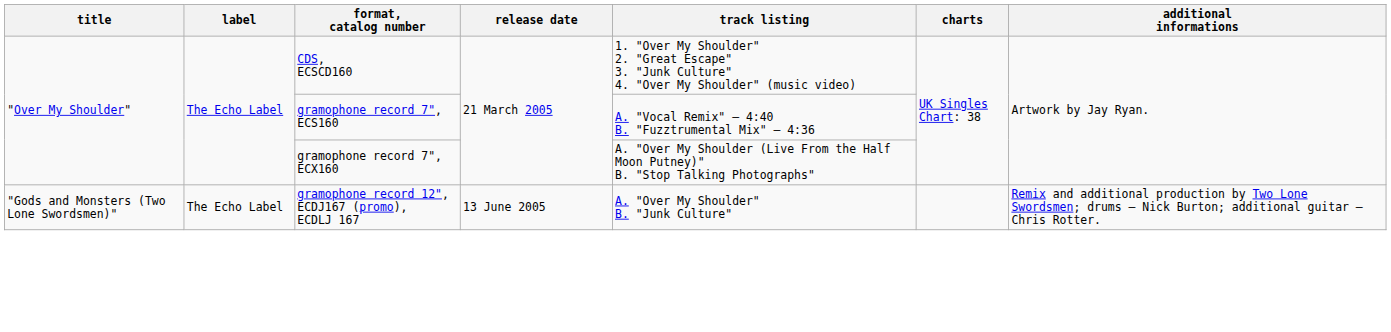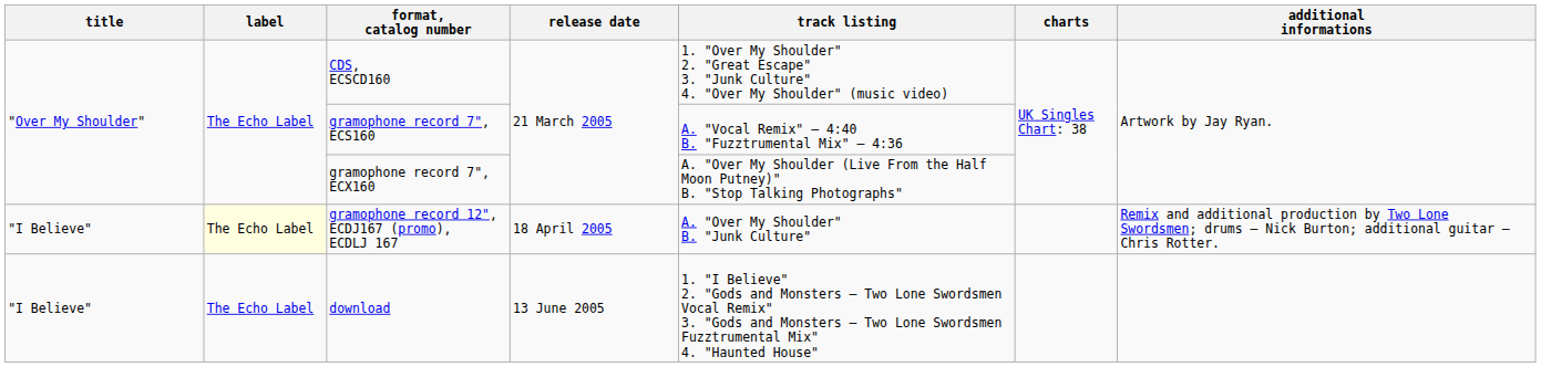 <table class="wikitable">
 <tr>
 <th style="width: 13%">title</th>
 <th style="width: 8%">label</th>
 <th style="width: 12%">format,<br>catalog number</th>
 <th style="width: 11%">release date</th>
 <th style="width: 22%">track listing</th>
 <th>charts</th>
 <th>additional<br>informations</th>
 </tr>
 <tr>
 <td rowspan="3">"<a href='#'>Over My Shoulder</a>"</td>
 <td rowspan="3"><a href='#'>The Echo Label</a></td>
 <td><a href='#'>CDS</a>,<br>ECSCD160</td>
 <td rowspan="3">21 March <a href='#'>2005</a></td>
 <td>1. "Over My Shoulder"<br>2. "Great Escape"<br>3. "Junk Culture"<br>4. "Over My Shoulder" (music video)</td>
 <td rowspan="3"><a href='#'>UK Singles Chart</a>: 38</td>
 <td rowspan="3">Artwork by Jay Ryan.</td>
 </tr>
 <tr>
 <td><a href='#'>gramophone record 7"</a>,<br>ECS160</td>
 <td><br><a href='#'>A.</a> "Vocal Remix" – 4:40<br><a href='#'>B.</a> "Fuzztrumental Mix" – 4:36</td>
 </tr>
 <tr>
 <td>gramophone record 7",<br>ECX160</td>
 <td>A. "Over My Shoulder (Live From the Half Moon Putney)"<br>B. "Stop Talking Photographs"</td>
 </tr>
 <tr>
-<td>"Gods and Monsters (Two Lone Swordsmen)"</td>
-<td>The Echo Label</td>
+<td>"I Believe"</td>
+<td style="background: lightyellow;">The Echo Label</td>
 <td><a href='#'>gramophone record 12"</a>,<br>ECDJ167 (<a href='#'>promo</a>),<br>ECDLJ 167</td>
-<td>13 June 2005</td>
+<td>18 April <a href='#'>2005</a></td>
 <td><a href='#'>A.</a> "Over My Shoulder"<br><a href='#'>B.</a> "Junk Culture"</td>
 <td></td>
 <td><a href='#'>Remix</a> and additional production by <a href='#'>Two Lone Swordsmen</a>; drums – Nick Burton; additional guitar – Chris Rotter.</td>
 </tr>
+<tr>
+<td>"I Believe"</td>
+<td><a href='#'>The Echo Label</a></td>
+<td><a href='#'>download</a></td>
+<td>13 June 2005</td>
+<td><br>1. "I Believe"<br>2. "Gods and Monsters – Two Lone Swordsmen Vocal Remix"<br>3. "Gods and Monsters – Two Lone Swordsmen Fuzztrumental Mix"<br>4. "Haunted House"</td>
+<td></td>
+<td></td>
+</tr>
 </table>
